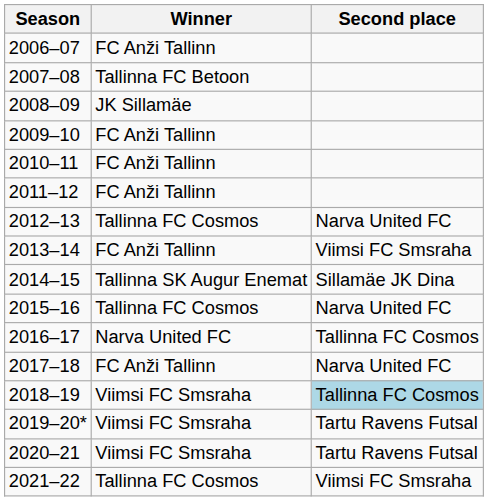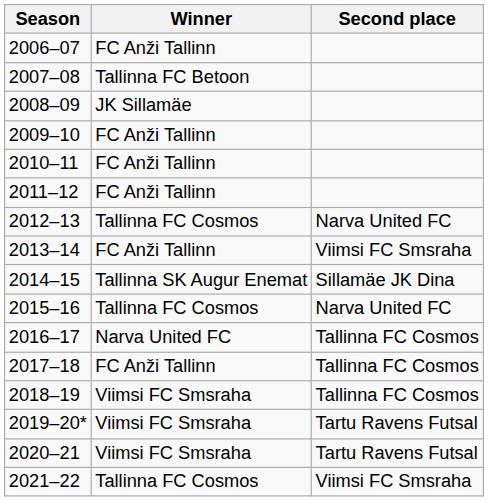 <table class="wikitable sortable">
 <tr>
 <th>Season</th>
 <th>Winner</th>
 <th>Second place</th>
 </tr>
 <tr>
 <td>2006–07</td>
 <td>FC Anži Tallinn</td>
 <td></td>
 </tr>
 <tr>
 <td>2007–08</td>
 <td>Tallinna FC Betoon</td>
 <td></td>
 </tr>
 <tr>
 <td>2008–09</td>
 <td>JK Sillamäe</td>
 <td></td>
 </tr>
 <tr>
 <td>2009–10</td>
 <td>FC Anži Tallinn</td>
 <td></td>
 </tr>
 <tr>
 <td>2010–11</td>
 <td>FC Anži Tallinn</td>
 <td></td>
 </tr>
 <tr>
 <td>2011–12</td>
 <td>FC Anži Tallinn</td>
 <td></td>
 </tr>
 <tr>
 <td>2012–13</td>
 <td>Tallinna FC Cosmos</td>
 <td>Narva United FC</td>
 </tr>
 <tr>
 <td>2013–14</td>
 <td>FC Anži Tallinn</td>
 <td>Viimsi FC Smsraha</td>
 </tr>
 <tr>
 <td>2014–15</td>
 <td>Tallinna SK Augur Enemat</td>
 <td>Sillamäe JK Dina</td>
 </tr>
 <tr>
 <td>2015–16</td>
 <td>Tallinna FC Cosmos</td>
 <td>Narva United FC</td>
 </tr>
 <tr>
 <td>2016–17</td>
 <td>Narva United FC</td>
 <td>Tallinna FC Cosmos</td>
 </tr>
 <tr>
 <td>2017–18</td>
 <td>FC Anži Tallinn</td>
-<td>Narva United FC</td>
+<td>Tallinna FC Cosmos</td>
 </tr>
 <tr>
 <td>2018–19</td>
 <td>Viimsi FC Smsraha</td>
-<td style="background: lightblue;">Tallinna FC Cosmos</td>
+<td>Tallinna FC Cosmos</td>
 </tr>
 <tr>
 <td>2019–20*</td>
 <td>Viimsi FC Smsraha</td>
 <td>Tartu Ravens Futsal</td>
 </tr>
 <tr>
 <td>2020–21</td>
 <td>Viimsi FC Smsraha</td>
 <td>Tartu Ravens Futsal</td>
 </tr>
 <tr>
 <td>2021–22</td>
 <td>Tallinna FC Cosmos</td>
 <td>Viimsi FC Smsraha</td>
 </tr>
 </table>
